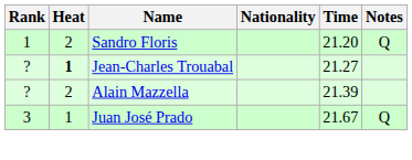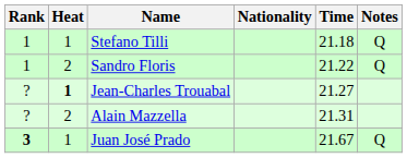 <table class="wikitable sortable" style="text-align:center">
 <tr>
 <th>Rank</th>
 <th>Heat</th>
 <th>Name</th>
 <th>Nationality</th>
 <th>Time</th>
 <th>Notes</th>
 </tr>
 <tr bgcolor=ccffcc>
 <td>1</td>
+<td>1</td>
+<td align=left><a href='#'>Stefano Tilli</a></td>
+<td align=left></td>
+<td>21.18</td>
+<td>Q</td>
+</tr>
+<tr bgcolor=ccffcc>
+<td>1</td>
 <td>2</td>
 <td align=left><a href='#'>Sandro Floris</a></td>
 <td align=left></td>
-<td>21.20</td>
+<td>21.22</td>
 <td>Q</td>
 </tr>
 <tr bgcolor=ddffdd>
 <td>?</td>
 <td><strong>1</strong></td>
 <td align=left><a href='#'>Jean-Charles Trouabal</a></td>
 <td align=left></td>
 <td>21.27</td>
 <td></td>
 </tr>
 <tr bgcolor=ddffdd>
 <td>?</td>
 <td>2</td>
 <td align=left><a href='#'>Alain Mazzella</a></td>
 <td align=left></td>
-<td>21.39</td>
+<td>21.31</td>
 <td></td>
 </tr>
 <tr bgcolor=ccffcc>
-<td>3</td>
+<td><strong>3</strong></td>
 <td>1</td>
 <td align=left><a href='#'>Juan José Prado</a></td>
 <td align=left></td>
 <td>21.67</td>
 <td>Q</td>
 </tr>
 </table>
